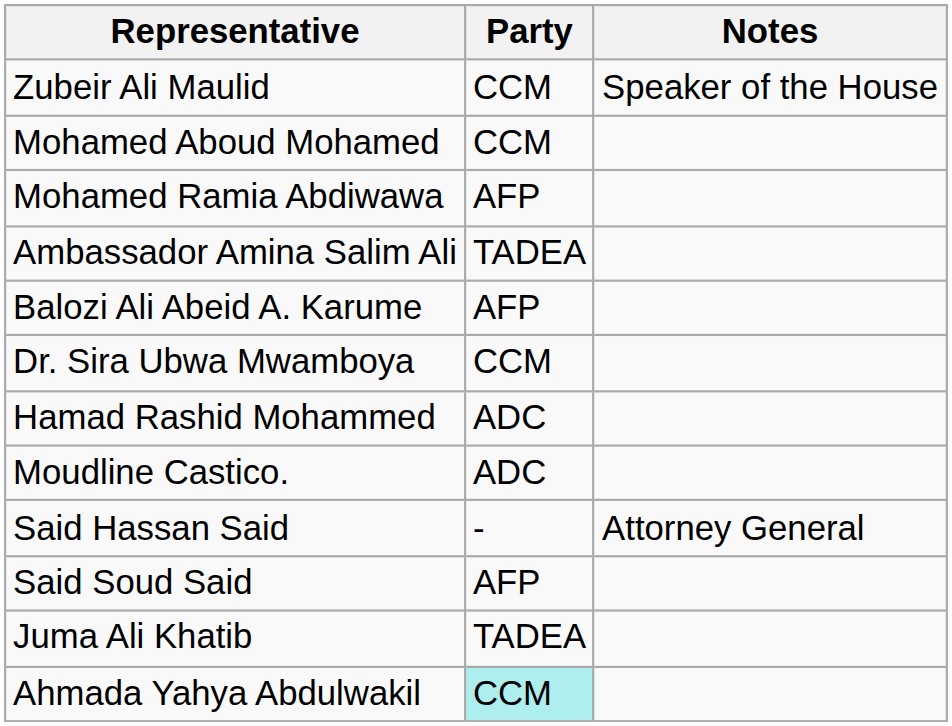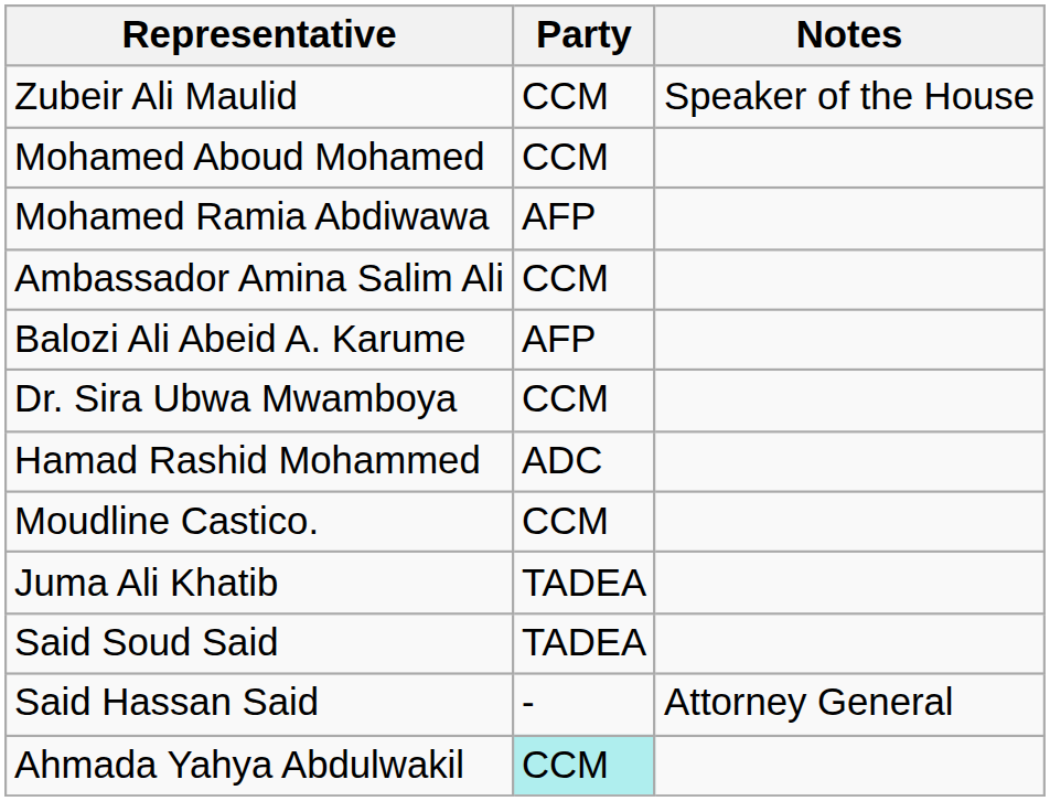 <table class="wikitable sortable">
 <tr>
 <th>Representative</th>
 <th>Party</th>
 <th>Notes</th>
 </tr>
 <tr>
 <td>Zubeir Ali Maulid</td>
 <td>CCM</td>
 <td>Speaker of the House</td>
 </tr>
 <tr>
 <td>Mohamed Aboud Mohamed</td>
 <td>CCM</td>
 <td></td>
 </tr>
 <tr>
 <td>Mohamed Ramia Abdiwawa</td>
 <td>AFP</td>
 <td></td>
 </tr>
 <tr>
 <td>Ambassador Amina Salim Ali</td>
-<td>TADEA</td>
+<td>CCM</td>
 <td></td>
 </tr>
 <tr>
 <td>Balozi Ali Abeid A. Karume</td>
 <td>AFP</td>
 <td></td>
 </tr>
 <tr>
 <td>Dr. Sira Ubwa Mwamboya</td>
 <td>CCM</td>
 <td></td>
 </tr>
 <tr>
 <td>Hamad Rashid Mohammed</td>
 <td>ADC</td>
 <td></td>
 </tr>
 <tr>
 <td>Moudline Castico.</td>
-<td>ADC</td>
+<td>CCM</td>
+<td></td>
+</tr>
+<tr>
+<td>Juma Ali Khatib</td>
+<td>TADEA</td>
+<td></td>
+</tr>
+<tr>
+<td>Said Soud Said</td>
+<td>TADEA</td>
 <td></td>
 </tr>
 <tr>
 <td>Said Hassan Said</td>
 <td>-</td>
 <td>Attorney General</td>
 </tr>
 <tr>
-<td>Said Soud Said</td>
-<td>AFP</td>
-<td></td>
-</tr>
-<tr>
-<td>Juma Ali Khatib</td>
-<td>TADEA</td>
-<td></td>
-</tr>
-<tr>
 <td>Ahmada Yahya Abdulwakil</td>
 <td style="background: paleturquoise;">CCM</td>
 <td></td>
 </tr>
 </table>
